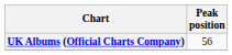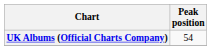 <table class="wikitable sortable plainrowheaders" style="text-align:center">
 <tr>
 <th scope="col">Chart</th>
 <th scope="col">Peak<br>position</th>
 </tr>
 <tr>
 <th scope="row"><a href='#'>UK Albums</a> (<a href='#'>Official Charts Company</a>)</th>
-<td>56</td>
+<td>54</td>
 </tr>
 <tr>
 </tr>
 </table>
